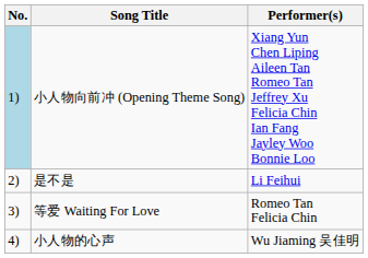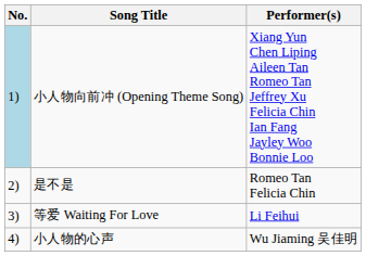 <table class="wikitable" align=center>
 <tr>
 <th>No.</th>
 <th>Song Title</th>
 <th>Performer(s)</th>
 </tr>
 <tr>
 <td style="background: lightblue;">1)</td>
 <td>小人物向前冲  (Opening Theme Song)</td>
 <td><a href='#'>Xiang Yun</a><br><a href='#'>Chen Liping</a><br><a href='#'>Aileen Tan</a><br><a href='#'>Romeo Tan</a><br><a href='#'>Jeffrey Xu</a><br><a href='#'>Felicia Chin</a><br><a href='#'>Ian Fang</a><br><a href='#'>Jayley Woo</a><br><a href='#'>Bonnie Loo</a></td>
 </tr>
 <tr>
 <td>2)</td>
 <td>是不是</td>
-<td><a href='#'>Li Feihui</a></td>
+<td>Romeo Tan<br>Felicia Chin</td>
 </tr>
 <tr>
 <td>3)</td>
 <td>等爱 Waiting For Love</td>
-<td>Romeo Tan<br>Felicia Chin</td>
+<td><a href='#'>Li Feihui</a></td>
 </tr>
 <tr>
 <td>4)</td>
 <td>小人物的心声</td>
 <td>Wu Jiaming 吴佳明</td>
 </tr>
 </table>
